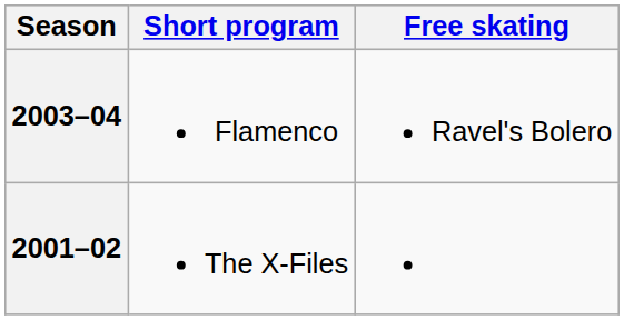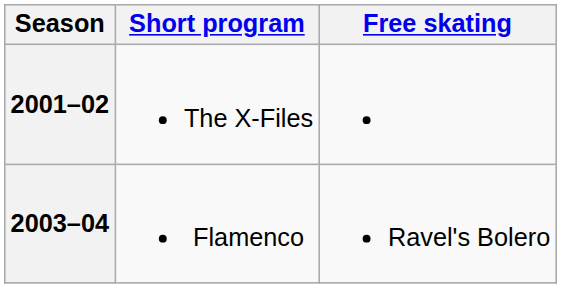 <table class=wikitable style=text-align:center>
 <tr>
 <th>Season</th>
 <th><a href='#'>Short program</a></th>
 <th><a href='#'>Free skating</a></th>
 </tr>
 <tr>
+<th>2001–02 <br> </th>
+<td><br><ul><li>The X-Files</li></ul></td>
+<td><br><ul><li></li></ul></td>
+</tr>
+<tr>
 <th>2003–04 <br> </th>
 <td><br><ul><li>Flamenco</li></ul></td>
 <td><br><ul><li>Ravel's Bolero <br></li></ul></td>
 </tr>
-<tr>
-<th>2001–02 <br> </th>
-<td><br><ul><li>The X-Files</li></ul></td>
-<td><br><ul><li></li></ul></td>
-</tr>
 </table>
